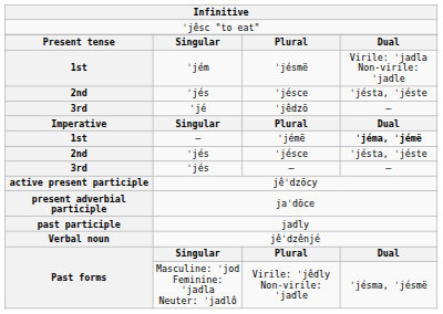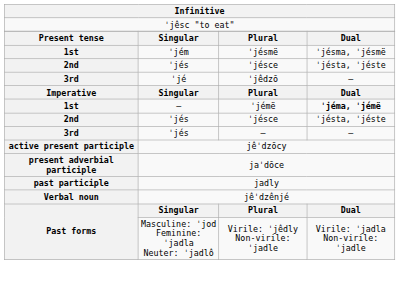 <table class="wikitable" style="text-align:center;">
 <tr>
 <th colspan="4">Infinitive</th>
 </tr>
 <tr>
 <td colspan="4">ˈjêsc "to eat"</td>
 </tr>
 <tr>
 </tr>
 <tr>
 <th>Present tense</th>
 <th>Singular</th>
 <th>Plural</th>
 <th>Dual</th>
 </tr>
 <tr>
 <th>1st</th>
 <td>ˈjém</td>
 <td>ˈjésmë</td>
-<td>Virile: ˈjadla<br>Non-virile: ˈjadle</td>
+<td>ˈjésma, ˈjésmë</td>
 </tr>
 <tr>
 <th>2nd</th>
 <td>ˈjés</td>
 <td>ˈjésce</td>
 <td>ˈjésta, ˈjéste</td>
 </tr>
 <tr>
 <th>3rd</th>
 <td>ˈjé</td>
 <td>ˈjêdzõ</td>
 <td>—</td>
 </tr>
 <tr>
 <th>Imperative</th>
 <th>Singular</th>
 <th>Plural</th>
 <th>Dual</th>
 </tr>
 <tr>
 <th>1st</th>
 <td>—</td>
 <td>ˈjémë</td>
 <td><strong>ˈjéma, ˈjémë</strong></td>
 </tr>
 <tr>
 <th>2nd</th>
 <td>ˈjés</td>
 <td>ˈjésce</td>
 <td>ˈjésta, ˈjéste</td>
 </tr>
 <tr>
 <th>3rd</th>
 <td>ˈjés</td>
 <td>—</td>
 <td>—</td>
 </tr>
 <tr>
 <th>active present participle</th>
 <td colspan="3">jêˈdzõcy</td>
 </tr>
 <tr>
 <th>present adverbial participle</th>
 <td colspan="3">jaˈdõce</td>
 </tr>
 <tr>
 <th>past participle</th>
 <td colspan="3">jadly</td>
 </tr>
 <tr>
 <th>Verbal noun</th>
 <td colspan="3">jêˈdzênjé</td>
 </tr>
 <tr>
 <th rowspan="2">Past forms</th>
 <th>Singular</th>
 <th>Plural</th>
 <th>Dual</th>
 </tr>
 <tr>
 <td>Masculine: ˈjod<br>Feminine: ˈjadla<br>Neuter: ˈjadlô</td>
 <td>Virile: ˈjêdly<br>Non-virile: ˈjadle</td>
-<td>ˈjésma, ˈjésmë</td>
+<td>Virile: ˈjadla<br>Non-virile: ˈjadle</td>
 </tr>
 </table>
